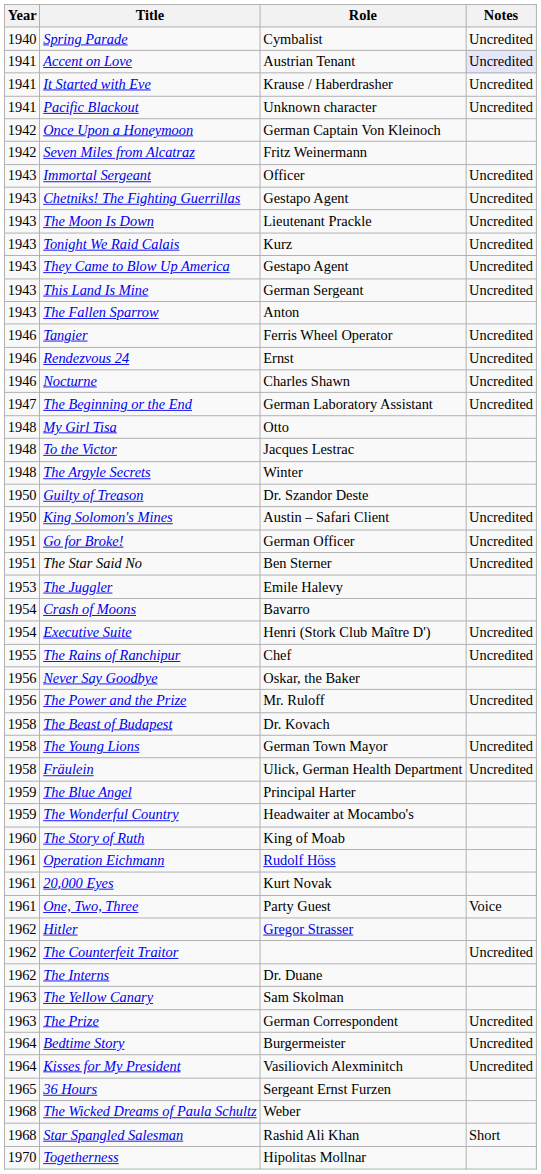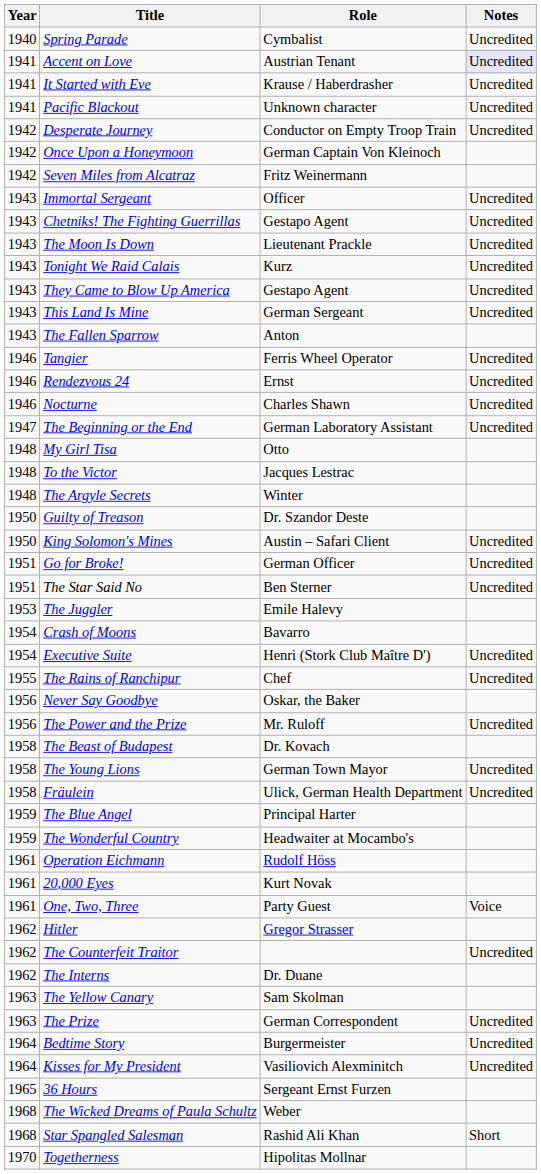 <table class = "wikitable sortable">
 <tr>
 <th>Year</th>
 <th>Title</th>
 <th>Role</th>
 <th>Notes</th>
 </tr>
 <tr>
 <td>1940</td>
 <td><em><a href='#'>Spring Parade</a></em></td>
 <td>Cymbalist</td>
 <td>Uncredited</td>
 </tr>
 <tr>
 <td>1941</td>
 <td><em><a href='#'>Accent on Love</a></em></td>
 <td>Austrian Tenant</td>
 <td style="background: lavender;">Uncredited</td>
 </tr>
 <tr>
 <td>1941</td>
 <td><em><a href='#'>It Started with Eve</a></em></td>
 <td>Krause / Haberdrasher</td>
 <td>Uncredited</td>
 </tr>
 <tr>
 <td>1941</td>
 <td><em><a href='#'>Pacific Blackout</a></em></td>
 <td>Unknown character</td>
+<td>Uncredited</td>
+</tr>
+<tr>
+<td>1942</td>
+<td><em><a href='#'>Desperate Journey</a></em></td>
+<td>Conductor on Empty Troop Train</td>
 <td>Uncredited</td>
 </tr>
 <tr>
 <td>1942</td>
 <td><em><a href='#'>Once Upon a Honeymoon</a></em></td>
 <td>German Captain Von Kleinoch</td>
 <td></td>
 </tr>
 <tr>
 <td>1942</td>
 <td><em><a href='#'>Seven Miles from Alcatraz</a></em></td>
 <td>Fritz Weinermann</td>
 <td></td>
 </tr>
 <tr>
 <td>1943</td>
 <td><em><a href='#'>Immortal Sergeant</a></em></td>
 <td>Officer</td>
 <td>Uncredited</td>
 </tr>
 <tr>
 <td>1943</td>
 <td><em><a href='#'>Chetniks! The Fighting Guerrillas</a></em></td>
 <td>Gestapo Agent</td>
 <td>Uncredited</td>
 </tr>
 <tr>
 <td>1943</td>
 <td><em><a href='#'>The Moon Is Down</a></em></td>
 <td>Lieutenant Prackle</td>
 <td>Uncredited</td>
 </tr>
 <tr>
 <td>1943</td>
 <td><em><a href='#'>Tonight We Raid Calais</a></em></td>
 <td>Kurz</td>
 <td>Uncredited</td>
 </tr>
 <tr>
 <td>1943</td>
 <td><em><a href='#'>They Came to Blow Up America</a></em></td>
 <td>Gestapo Agent</td>
 <td>Uncredited</td>
 </tr>
 <tr>
 <td>1943</td>
 <td><em><a href='#'>This Land Is Mine</a></em></td>
 <td>German Sergeant</td>
 <td>Uncredited</td>
 </tr>
 <tr>
 <td>1943</td>
 <td><em><a href='#'>The Fallen Sparrow</a></em></td>
 <td>Anton</td>
 <td></td>
 </tr>
 <tr>
 <td>1946</td>
 <td><em><a href='#'>Tangier</a></em></td>
 <td>Ferris Wheel Operator</td>
 <td>Uncredited</td>
 </tr>
 <tr>
 <td>1946</td>
 <td><em><a href='#'>Rendezvous 24</a></em></td>
 <td>Ernst</td>
 <td>Uncredited</td>
 </tr>
 <tr>
 <td>1946</td>
 <td><em><a href='#'>Nocturne</a></em></td>
 <td>Charles Shawn</td>
 <td>Uncredited</td>
 </tr>
 <tr>
 <td>1947</td>
 <td><em><a href='#'>The Beginning or the End</a></em></td>
 <td>German Laboratory Assistant</td>
 <td>Uncredited</td>
 </tr>
 <tr>
 <td>1948</td>
 <td><em><a href='#'>My Girl Tisa</a></em></td>
 <td>Otto</td>
 <td></td>
 </tr>
 <tr>
 <td>1948</td>
 <td><em><a href='#'>To the Victor</a></em></td>
 <td>Jacques Lestrac</td>
 <td></td>
 </tr>
 <tr>
 <td>1948</td>
 <td><em><a href='#'>The Argyle Secrets</a></em></td>
 <td>Winter</td>
 <td></td>
 </tr>
 <tr>
 <td>1950</td>
 <td><em><a href='#'>Guilty of Treason</a></em></td>
 <td>Dr. Szandor Deste</td>
 <td></td>
 </tr>
 <tr>
 <td>1950</td>
 <td><em><a href='#'>King Solomon's Mines</a></em></td>
 <td>Austin – Safari Client</td>
 <td>Uncredited</td>
 </tr>
 <tr>
 <td>1951</td>
 <td><em><a href='#'>Go for Broke!</a></em></td>
 <td>German Officer</td>
 <td>Uncredited</td>
 </tr>
 <tr>
 <td>1951</td>
 <td><em>The Star Said No</em></td>
 <td>Ben Sterner</td>
 <td>Uncredited</td>
 </tr>
 <tr>
 <td>1953</td>
 <td><em><a href='#'>The Juggler</a></em></td>
 <td>Emile Halevy</td>
 <td></td>
 </tr>
 <tr>
 <td>1954</td>
 <td><em><a href='#'>Crash of Moons</a></em></td>
 <td>Bavarro</td>
 </tr>
 <tr>
 <td>1954</td>
 <td><em><a href='#'>Executive Suite</a></em></td>
 <td>Henri (Stork Club Maître D')</td>
 <td>Uncredited</td>
 </tr>
 <tr>
 <td>1955</td>
 <td><em><a href='#'>The Rains of Ranchipur</a></em></td>
 <td>Chef</td>
 <td>Uncredited</td>
 </tr>
 <tr>
 <td>1956</td>
 <td><em><a href='#'>Never Say Goodbye</a></em></td>
 <td>Oskar, the Baker</td>
 <td></td>
 </tr>
 <tr>
 <td>1956</td>
 <td><em><a href='#'>The Power and the Prize</a></em></td>
 <td>Mr. Ruloff</td>
 <td>Uncredited</td>
 </tr>
 <tr>
 <td>1958</td>
 <td><em><a href='#'>The Beast of Budapest</a></em></td>
 <td>Dr. Kovach</td>
 <td></td>
 </tr>
 <tr>
 <td>1958</td>
 <td><em><a href='#'>The Young Lions</a></em></td>
 <td>German Town Mayor</td>
 <td>Uncredited</td>
 </tr>
 <tr>
 <td>1958</td>
 <td><em><a href='#'>Fräulein</a></em></td>
 <td>Ulick, German Health Department</td>
 <td>Uncredited</td>
 </tr>
 <tr>
 <td>1959</td>
 <td><em><a href='#'>The Blue Angel</a></em></td>
 <td>Principal Harter</td>
 <td></td>
 </tr>
 <tr>
 <td>1959</td>
 <td><em><a href='#'>The Wonderful Country</a></em></td>
 <td>Headwaiter at Mocambo's</td>
 <td></td>
 </tr>
 <tr>
-<td>1960</td>
-<td><em><a href='#'>The Story of Ruth</a></em></td>
-<td>King of Moab</td>
-<td></td>
-</tr>
-<tr>
 <td>1961</td>
 <td><em><a href='#'>Operation Eichmann</a></em></td>
 <td><a href='#'>Rudolf Höss</a></td>
 <td></td>
 </tr>
 <tr>
 <td>1961</td>
 <td><em><a href='#'>20,000 Eyes</a></em></td>
 <td>Kurt Novak</td>
 <td></td>
 </tr>
 <tr>
 <td>1961</td>
 <td><em><a href='#'>One, Two, Three</a></em></td>
 <td>Party Guest</td>
 <td>Voice</td>
 </tr>
 <tr>
 <td>1962</td>
 <td><em><a href='#'>Hitler</a></em></td>
 <td><a href='#'>Gregor Strasser</a></td>
 <td></td>
 </tr>
 <tr>
 <td>1962</td>
 <td><em><a href='#'>The Counterfeit Traitor</a></em></td>
 <td></td>
 <td>Uncredited</td>
 </tr>
 <tr>
 <td>1962</td>
 <td><em><a href='#'>The Interns</a></em></td>
 <td>Dr. Duane</td>
 <td></td>
 </tr>
 <tr>
 <td>1963</td>
 <td><em><a href='#'>The Yellow Canary</a></em></td>
 <td>Sam Skolman</td>
 <td></td>
 </tr>
 <tr>
 <td>1963</td>
 <td><em><a href='#'>The Prize</a></em></td>
 <td>German Correspondent</td>
 <td>Uncredited</td>
 </tr>
 <tr>
 <td>1964</td>
 <td><em><a href='#'>Bedtime Story</a></em></td>
 <td>Burgermeister</td>
 <td>Uncredited</td>
 </tr>
 <tr>
 <td>1964</td>
 <td><em><a href='#'>Kisses for My President</a></em></td>
 <td>Vasiliovich Alexminitch</td>
 <td>Uncredited</td>
 </tr>
 <tr>
 <td>1965</td>
 <td><em><a href='#'>36 Hours</a></em></td>
 <td>Sergeant Ernst Furzen</td>
 <td></td>
 </tr>
 <tr>
 <td>1968</td>
 <td><em><a href='#'>The Wicked Dreams of Paula Schultz</a></em></td>
 <td>Weber</td>
 <td></td>
 </tr>
 <tr>
 <td>1968</td>
 <td><em><a href='#'>Star Spangled Salesman</a></em></td>
 <td>Rashid Ali Khan</td>
 <td>Short</td>
 </tr>
 <tr>
 <td>1970</td>
 <td><em><a href='#'>Togetherness</a></em></td>
 <td>Hipolitas Mollnar</td>
 <td></td>
 </tr>
 </table>
